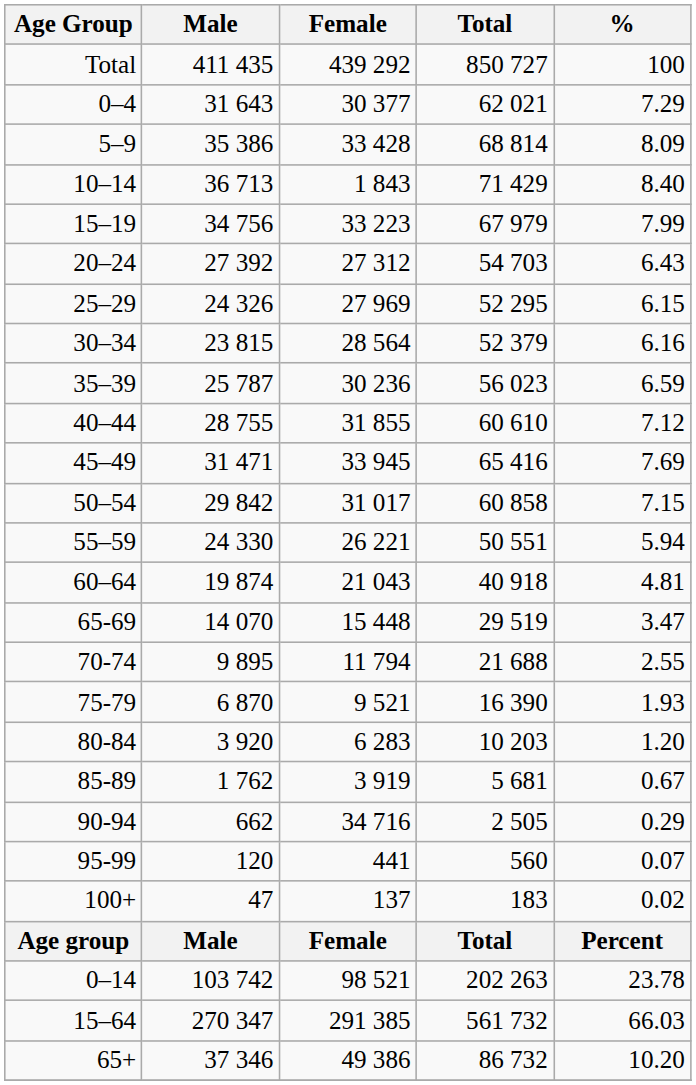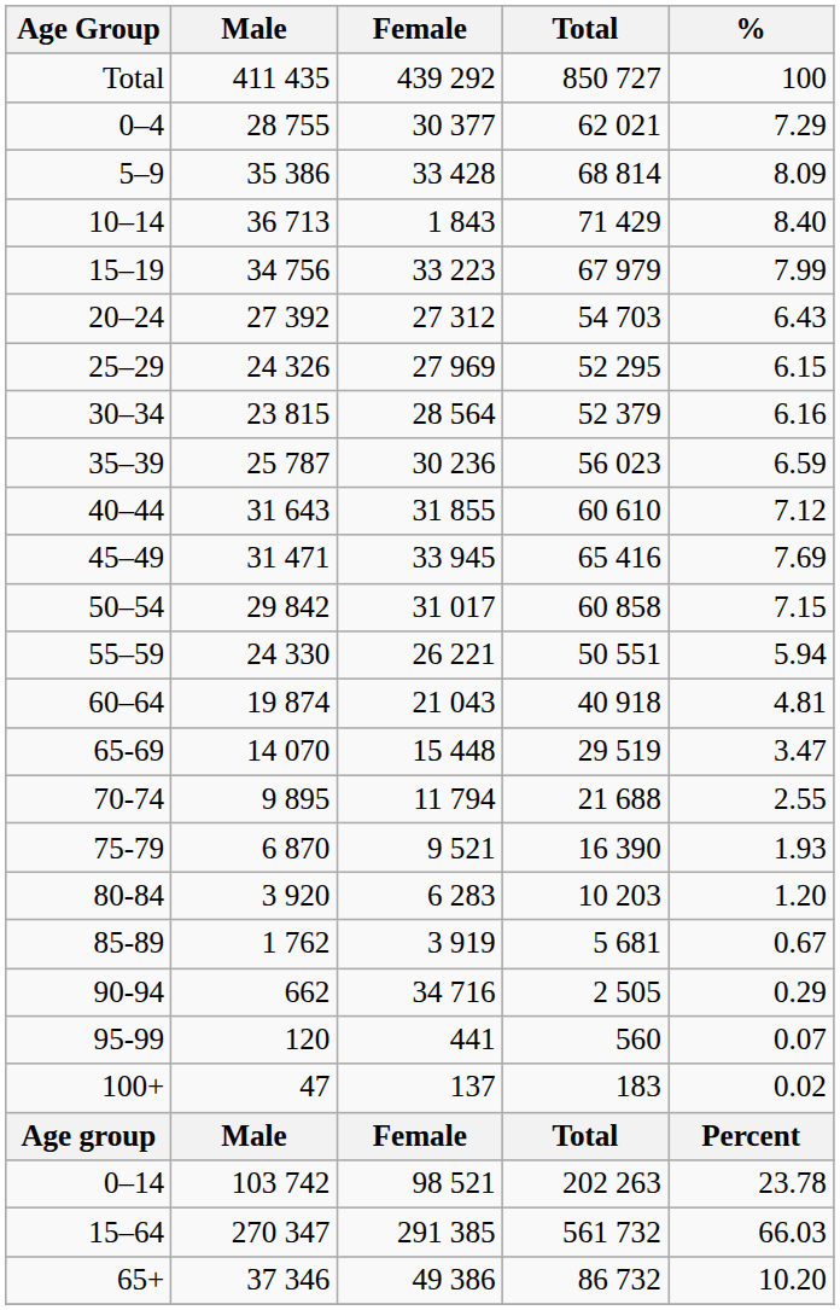 <table class="wikitable">
 <tr>
 <th width="80pt">Age Group</th>
 <th width="80pt">Male</th>
 <th width="80pt">Female</th>
 <th width="80pt">Total</th>
 <th width="80pt">%</th>
 </tr>
 <tr>
 <td align="right">Total</td>
 <td align="right">411 435</td>
 <td align="right">439 292</td>
 <td align="right">850 727</td>
 <td align="right">100</td>
 </tr>
 <tr>
 <td align="right">0–4</td>
-<td align="right">31 643</td>
+<td align="right">28 755</td>
 <td align="right">30 377</td>
 <td align="right">62 021</td>
 <td align="right">7.29</td>
 </tr>
 <tr>
 <td align="right">5–9</td>
 <td align="right">35 386</td>
 <td align="right">33 428</td>
 <td align="right">68 814</td>
 <td align="right">8.09</td>
 </tr>
 <tr>
 <td align="right">10–14</td>
 <td align="right">36 713</td>
 <td align="right">1 843</td>
 <td align="right">71 429</td>
 <td align="right">8.40</td>
 </tr>
 <tr>
 <td align="right">15–19</td>
 <td align="right">34 756</td>
 <td align="right">33 223</td>
 <td align="right">67 979</td>
 <td align="right">7.99</td>
 </tr>
 <tr>
 <td align="right">20–24</td>
 <td align="right">27 392</td>
 <td align="right">27 312</td>
 <td align="right">54 703</td>
 <td align="right">6.43</td>
 </tr>
 <tr>
 <td align="right">25–29</td>
 <td align="right">24 326</td>
 <td align="right">27 969</td>
 <td align="right">52 295</td>
 <td align="right">6.15</td>
 </tr>
 <tr>
 <td align="right">30–34</td>
 <td align="right">23 815</td>
 <td align="right">28 564</td>
 <td align="right">52 379</td>
 <td align="right">6.16</td>
 </tr>
 <tr>
 <td align="right">35–39</td>
 <td align="right">25 787</td>
 <td align="right">30 236</td>
 <td align="right">56 023</td>
 <td align="right">6.59</td>
 </tr>
 <tr>
 <td align="right">40–44</td>
-<td align="right">28 755</td>
+<td align="right">31 643</td>
 <td align="right">31 855</td>
 <td align="right">60 610</td>
 <td align="right">7.12</td>
 </tr>
 <tr>
 <td align="right">45–49</td>
 <td align="right">31 471</td>
 <td align="right">33 945</td>
 <td align="right">65 416</td>
 <td align="right">7.69</td>
 </tr>
 <tr>
 <td align="right">50–54</td>
 <td align="right">29 842</td>
 <td align="right">31 017</td>
 <td align="right">60 858</td>
 <td align="right">7.15</td>
 </tr>
 <tr>
 <td align="right">55–59</td>
 <td align="right">24 330</td>
 <td align="right">26 221</td>
 <td align="right">50 551</td>
 <td align="right">5.94</td>
 </tr>
 <tr>
 <td align="right">60–64</td>
 <td align="right">19 874</td>
 <td align="right">21 043</td>
 <td align="right">40 918</td>
 <td align="right">4.81</td>
 </tr>
 <tr>
 <td align="right">65-69</td>
 <td align="right">14 070</td>
 <td align="right">15 448</td>
 <td align="right">29 519</td>
 <td align="right">3.47</td>
 </tr>
 <tr>
 <td align="right">70-74</td>
 <td align="right">9 895</td>
 <td align="right">11 794</td>
 <td align="right">21 688</td>
 <td align="right">2.55</td>
 </tr>
 <tr>
 <td align="right">75-79</td>
 <td align="right">6 870</td>
 <td align="right">9 521</td>
 <td align="right">16 390</td>
 <td align="right">1.93</td>
 </tr>
 <tr>
 <td align="right">80-84</td>
 <td align="right">3 920</td>
 <td align="right">6 283</td>
 <td align="right">10 203</td>
 <td align="right">1.20</td>
 </tr>
 <tr>
 <td align="right">85-89</td>
 <td align="right">1 762</td>
 <td align="right">3 919</td>
 <td align="right">5 681</td>
 <td align="right">0.67</td>
 </tr>
 <tr>
 <td align="right">90-94</td>
 <td align="right">662</td>
 <td align="right">34 716</td>
 <td align="right">2 505</td>
 <td align="right">0.29</td>
 </tr>
 <tr>
 <td align="right">95-99</td>
 <td align="right">120</td>
 <td align="right">441</td>
 <td align="right">560</td>
 <td align="right">0.07</td>
 </tr>
 <tr>
 <td align="right">100+</td>
 <td align="right">47</td>
 <td align="right">137</td>
 <td align="right">183</td>
 <td align="right">0.02</td>
 </tr>
 <tr>
 <th width="50">Age group</th>
 <th width="80pt">Male</th>
 <th width="80">Female</th>
 <th width="80">Total</th>
 <th width="50">Percent</th>
 </tr>
 <tr>
 <td align="right">0–14</td>
 <td align="right">103 742</td>
 <td align="right">98 521</td>
 <td align="right">202 263</td>
 <td align="right">23.78</td>
 </tr>
 <tr>
 <td align="right">15–64</td>
 <td align="right">270 347</td>
 <td align="right">291 385</td>
 <td align="right">561 732</td>
 <td align="right">66.03</td>
 </tr>
 <tr>
 <td align="right">65+</td>
 <td align="right">37 346</td>
 <td align="right">49 386</td>
 <td align="right">86 732</td>
 <td align="right">10.20</td>
 </tr>
 <tr>
 </tr>
 </table>
